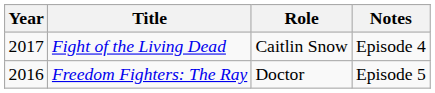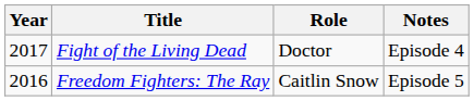 <table class="wikitable sortable">
 <tr>
 <th>Year</th>
 <th>Title</th>
 <th>Role</th>
 <th class="unsortable">Notes</th>
 </tr>
 <tr>
 <td>2017</td>
 <td><em><a href='#'>Fight of the Living Dead</a></em></td>
-<td>Caitlin Snow</td>
+<td>Doctor</td>
 <td>Episode 4</td>
 </tr>
 <tr>
 <td>2016</td>
 <td><em><a href='#'>Freedom Fighters: The Ray</a></em></td>
-<td>Doctor</td>
+<td>Caitlin Snow</td>
 <td>Episode 5</td>
 </tr>
 </table>
